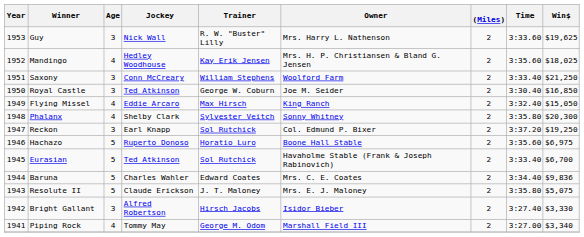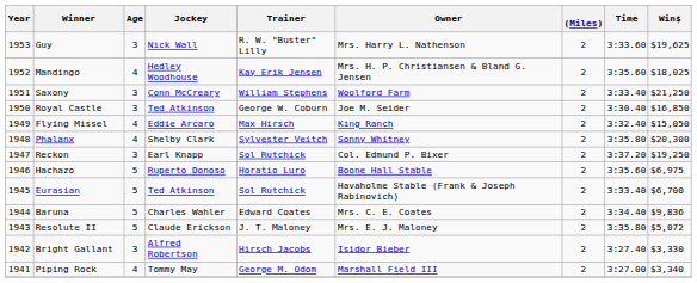 <table class="wikitable sortable" style="font-size:90%">
 <tr>
 <th style="width:30px">Year<br></th>
 <th style="width:110px">Winner<br></th>
 <th style="width:20px">Age<br></th>
 <th style="width:110px">Jockey<br></th>
 <th style="width:120px">Trainer<br></th>
 <th>Owner<br></th>
 <th style="width:25px"><br> <span>(<a href='#'>Miles</a>)</span></th>
 <th style="width:25px">Time<br></th>
 <th style="width:25px">Win$<br></th>
 </tr>
 <tr>
 <td align=center>1953</td>
 <td>Guy</td>
 <td align=center>3</td>
 <td><a href='#'>Nick Wall</a></td>
 <td>R. W. "Buster" Lilly</td>
 <td>Mrs. Harry L. Nathenson</td>
 <td align=center>2<span> </span></td>
 <td>3:33.60</td>
 <td>$19,625</td>
 </tr>
 <tr>
 <td align=center>1952</td>
 <td>Mandingo</td>
 <td align=center>4</td>
 <td><a href='#'>Hedley Woodhouse</a></td>
 <td><a href='#'>Kay Erik Jensen</a></td>
 <td>Mrs. H. P. Christiansen & Bland G. Jensen</td>
 <td align=center>2<span> </span></td>
 <td>3:35.60</td>
 <td>$18,025</td>
 </tr>
 <tr>
 <td align=center>1951</td>
 <td>Saxony</td>
 <td align=center>3</td>
 <td><a href='#'>Conn McCreary</a></td>
 <td><a href='#'>William Stephens</a></td>
 <td><a href='#'>Woolford Farm</a></td>
 <td align=center>2<span> </span></td>
 <td>3:33.40</td>
 <td>$21,250</td>
 </tr>
 <tr>
 <td align=center>1950</td>
 <td>Royal Castle</td>
 <td align=center>3</td>
 <td><a href='#'>Ted Atkinson</a></td>
 <td>George W. Coburn</td>
 <td>Joe M. Seider</td>
 <td align=center>2<span> </span></td>
 <td>3:30.40</td>
 <td>$16,850</td>
 </tr>
 <tr>
 <td align=center>1949</td>
 <td>Flying Missel</td>
 <td align=center>4</td>
 <td><a href='#'>Eddie Arcaro</a></td>
 <td><a href='#'>Max Hirsch</a></td>
 <td><a href='#'>King Ranch</a></td>
 <td align=center>2<span> </span></td>
 <td>3:32.40</td>
 <td>$15,050</td>
 </tr>
 <tr>
 <td align=center>1948</td>
 <td><a href='#'>Phalanx</a></td>
 <td align=center>4</td>
 <td>Shelby Clark</td>
 <td><a href='#'>Sylvester Veitch</a></td>
 <td><a href='#'>Sonny Whitney</a></td>
 <td align=center>2<span> </span></td>
 <td>3:35.80</td>
 <td>$20,300</td>
 </tr>
 <tr>
 <td align=center>1947</td>
 <td>Reckon</td>
 <td align=center>3</td>
 <td>Earl Knapp</td>
 <td><a href='#'>Sol Rutchick</a></td>
 <td>Col. Edmund P. Bixer</td>
 <td align=center>2<span> </span></td>
 <td>3:37.20</td>
 <td>$19,250</td>
 </tr>
 <tr>
 <td align=center>1946</td>
 <td>Hachazo</td>
 <td align=center>5</td>
 <td><a href='#'>Ruperto Donoso</a></td>
 <td><a href='#'>Horatio Luro</a></td>
 <td><a href='#'>Boone Hall Stable</a></td>
 <td align=center>2<span> </span></td>
 <td>3:35.60</td>
 <td>$6,975</td>
 </tr>
 <tr>
 <td align=center>1945</td>
 <td><a href='#'>Eurasian</a></td>
 <td align=center>5</td>
 <td><a href='#'>Ted Atkinson</a></td>
 <td><a href='#'>Sol Rutchick</a></td>
 <td>Havaholme Stable (Frank & Joseph Rabinovich)</td>
 <td align=center>2<span> </span></td>
 <td>3:33.40</td>
 <td>$6,700</td>
 </tr>
 <tr>
 <td align=center>1944</td>
 <td>Baruna</td>
 <td align=center>5</td>
 <td>Charles Wahler</td>
 <td>Edward Coates</td>
 <td>Mrs. C. E. Coates</td>
 <td align=center>2<span> </span></td>
 <td>3:34.40</td>
 <td>$9,836</td>
 </tr>
 <tr>
 <td align=center>1943</td>
 <td>Resolute II</td>
 <td align=center>5</td>
 <td>Claude Erickson</td>
 <td>J. T. Maloney</td>
 <td>Mrs. E. J. Maloney</td>
 <td align=center>2<span> </span></td>
 <td>3:35.80</td>
-<td>$5,075</td>
+<td>$5,072</td>
 </tr>
 <tr>
 <td align=center>1942</td>
 <td>Bright Gallant</td>
 <td align=center>3</td>
 <td><a href='#'>Alfred Robertson</a></td>
 <td><a href='#'>Hirsch Jacobs</a></td>
 <td><a href='#'>Isidor Bieber</a></td>
 <td align=center>2</td>
 <td>3:27.40</td>
 <td>$3,330</td>
 </tr>
 <tr>
 <td align=center>1941</td>
 <td>Piping Rock</td>
 <td align=center>4</td>
 <td>Tommy May</td>
 <td><a href='#'>George M. Odom</a></td>
 <td><a href='#'>Marshall Field III</a></td>
 <td align=center>2</td>
 <td>3:27.00</td>
 <td>$3,340</td>
 </tr>
 <tr>
 </tr>
 </table>
